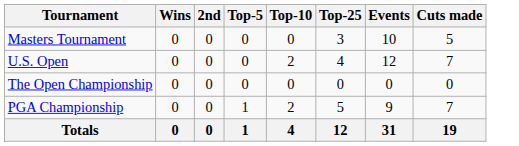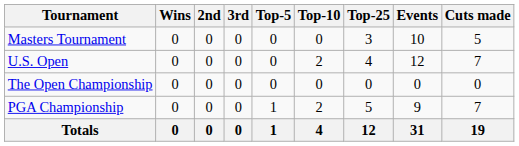 <table class=wikitable style=text-align:center>
 <tr>
 <th>Tournament</th>
 <th>Wins</th>
 <th>2nd</th>
+<th>3rd</th>
 <th>Top-5</th>
 <th>Top-10</th>
 <th>Top-25</th>
 <th>Events</th>
 <th>Cuts made</th>
 </tr>
 <tr>
 <td align=left><a href='#'>Masters Tournament</a></td>
 <td>0</td>
 <td>0</td>
 <td>0</td>
 <td>0</td>
+<td>0</td>
 <td>3</td>
 <td>10</td>
 <td>5</td>
 </tr>
 <tr>
 <td align=left><a href='#'>U.S. Open</a></td>
+<td>0</td>
 <td>0</td>
 <td>0</td>
 <td>0</td>
 <td>2</td>
 <td>4</td>
 <td>12</td>
 <td>7</td>
 </tr>
 <tr>
 <td align=left><a href='#'>The Open Championship</a></td>
 <td>0</td>
 <td>0</td>
 <td>0</td>
 <td>0</td>
 <td>0</td>
 <td>0</td>
 <td>0</td>
+<td>0</td>
 </tr>
 <tr>
 <td align=left><a href='#'>PGA Championship</a></td>
+<td>0</td>
 <td>0</td>
 <td>0</td>
 <td>1</td>
 <td>2</td>
 <td>5</td>
 <td>9</td>
 <td>7</td>
 </tr>
 <tr>
 <th>Totals</th>
 <th>0</th>
 <th>0</th>
+<th>0</th>
 <th>1</th>
 <th>4</th>
 <th>12</th>
 <th>31</th>
 <th>19</th>
 </tr>
 </table>
